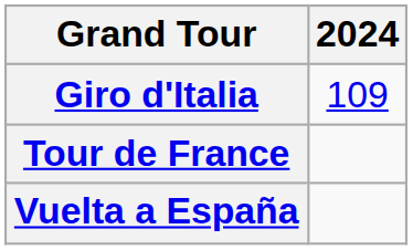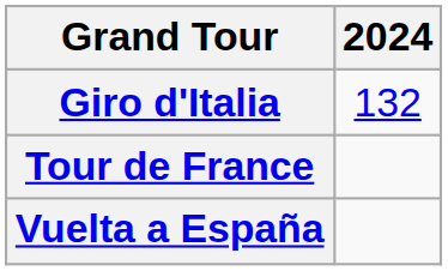 <table class="wikitable plainrowheaders">
 <tr>
 <th>Grand Tour</th>
 <th scope="col">2024</th>
 </tr>
 <tr style="text-align:center;">
 <th scope="row"> <a href='#'>Giro d'Italia</a></th>
-<td style="text-align:center;"><a href='#'>109</a></td>
+<td style="text-align:center;"><a href='#'>132</a></td>
 </tr>
 <tr style="text-align:center;">
 <th scope="row"> <a href='#'>Tour de France</a></th>
 <td></td>
 </tr>
 <tr style="text-align:center;">
 <th scope="row"> <a href='#'>Vuelta a España</a></th>
 <td></td>
 </tr>
 </table>
